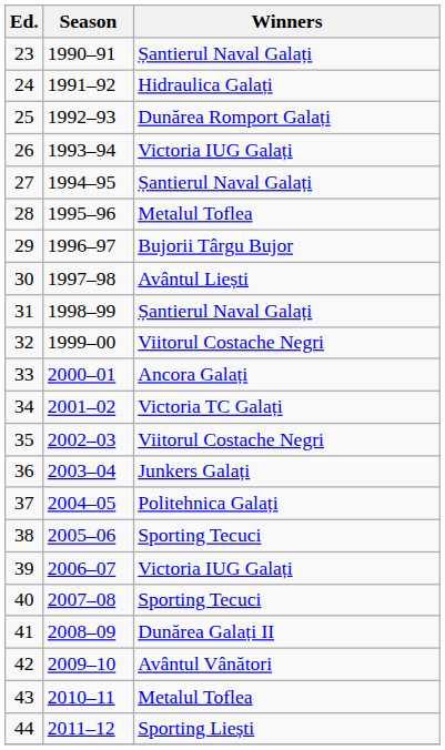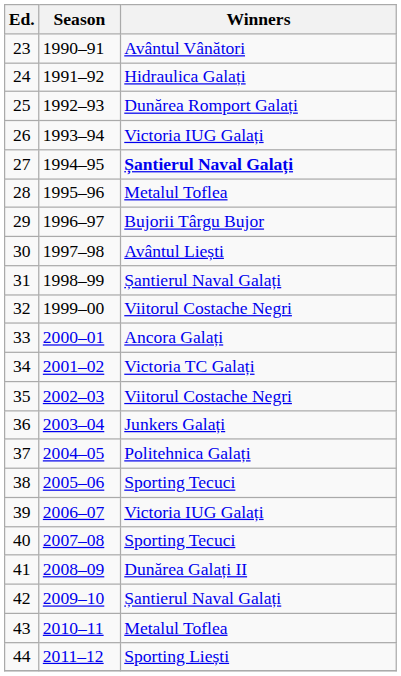 <table class="wikitable" style="font-size:90%">
 <tr>
 <th><abbr>Ed.</abbr></th>
 <th width="60">Season</th>
 <th width="220">Winners</th>
 </tr>
 <tr>
 <td align=center>23</td>
 <td>1990–91</td>
-<td><a href='#'>Șantierul Naval Galați</a></td>
+<td><a href='#'>Avântul Vânători</a></td>
 </tr>
 <tr>
 <td align=center>24</td>
 <td>1991–92</td>
 <td><a href='#'>Hidraulica Galați</a></td>
 </tr>
 <tr>
 <td align=center>25</td>
 <td>1992–93</td>
 <td><a href='#'>Dunărea Romport Galați</a></td>
 </tr>
 <tr>
 <td align=center>26</td>
 <td>1993–94</td>
 <td><a href='#'>Victoria IUG Galați</a></td>
 </tr>
 <tr>
 <td align=center>27</td>
 <td>1994–95</td>
-<td><a href='#'>Șantierul Naval Galați</a></td>
+<td><strong><a href='#'>Șantierul Naval Galați</a></strong></td>
 </tr>
 <tr>
 <td align=center>28</td>
 <td>1995–96</td>
 <td><a href='#'>Metalul Toflea</a></td>
 </tr>
 <tr>
 <td align=center>29</td>
 <td>1996–97</td>
 <td><a href='#'>Bujorii Târgu Bujor</a></td>
 </tr>
 <tr>
 <td align=center>30</td>
 <td>1997–98</td>
 <td><a href='#'>Avântul Liești</a></td>
 </tr>
 <tr>
 <td align=center>31</td>
 <td>1998–99</td>
 <td><a href='#'>Șantierul Naval Galați</a></td>
 </tr>
 <tr>
 <td align=center>32</td>
 <td>1999–00</td>
 <td><a href='#'>Viitorul Costache Negri</a></td>
 </tr>
 <tr>
 <td align=center>33</td>
 <td><a href='#'>2000–01</a></td>
 <td><a href='#'>Ancora Galați</a></td>
 </tr>
 <tr>
 <td align=center>34</td>
 <td><a href='#'>2001–02</a></td>
 <td><a href='#'>Victoria TC Galați</a></td>
 </tr>
 <tr>
 <td align=center>35</td>
 <td><a href='#'>2002–03</a></td>
 <td><a href='#'>Viitorul Costache Negri</a></td>
 </tr>
 <tr>
 <td align=center>36</td>
 <td><a href='#'>2003–04</a></td>
 <td><a href='#'>Junkers Galați</a></td>
 </tr>
 <tr>
 <td align=center>37</td>
 <td><a href='#'>2004–05</a></td>
 <td><a href='#'>Politehnica Galați</a></td>
 </tr>
 <tr>
 <td align=center>38</td>
 <td><a href='#'>2005–06</a></td>
 <td><a href='#'>Sporting Tecuci</a></td>
 </tr>
 <tr>
 <td align=center>39</td>
 <td><a href='#'>2006–07</a></td>
 <td><a href='#'>Victoria IUG Galați</a></td>
 </tr>
 <tr>
 <td align=center>40</td>
 <td><a href='#'>2007–08</a></td>
 <td><a href='#'>Sporting Tecuci</a></td>
 </tr>
 <tr>
 <td align=center>41</td>
 <td><a href='#'>2008–09</a></td>
 <td><a href='#'>Dunărea Galați II</a></td>
 </tr>
 <tr>
 <td align=center>42</td>
 <td><a href='#'>2009–10</a></td>
-<td><a href='#'>Avântul Vânători</a></td>
+<td><a href='#'>Șantierul Naval Galați</a></td>
 </tr>
 <tr>
 <td align=center>43</td>
 <td><a href='#'>2010–11</a></td>
 <td><a href='#'>Metalul Toflea</a></td>
 </tr>
 <tr>
 <td align=center>44</td>
 <td><a href='#'>2011–12</a></td>
 <td><a href='#'>Sporting Liești</a></td>
 </tr>
 <tr>
 </tr>
 </table>
